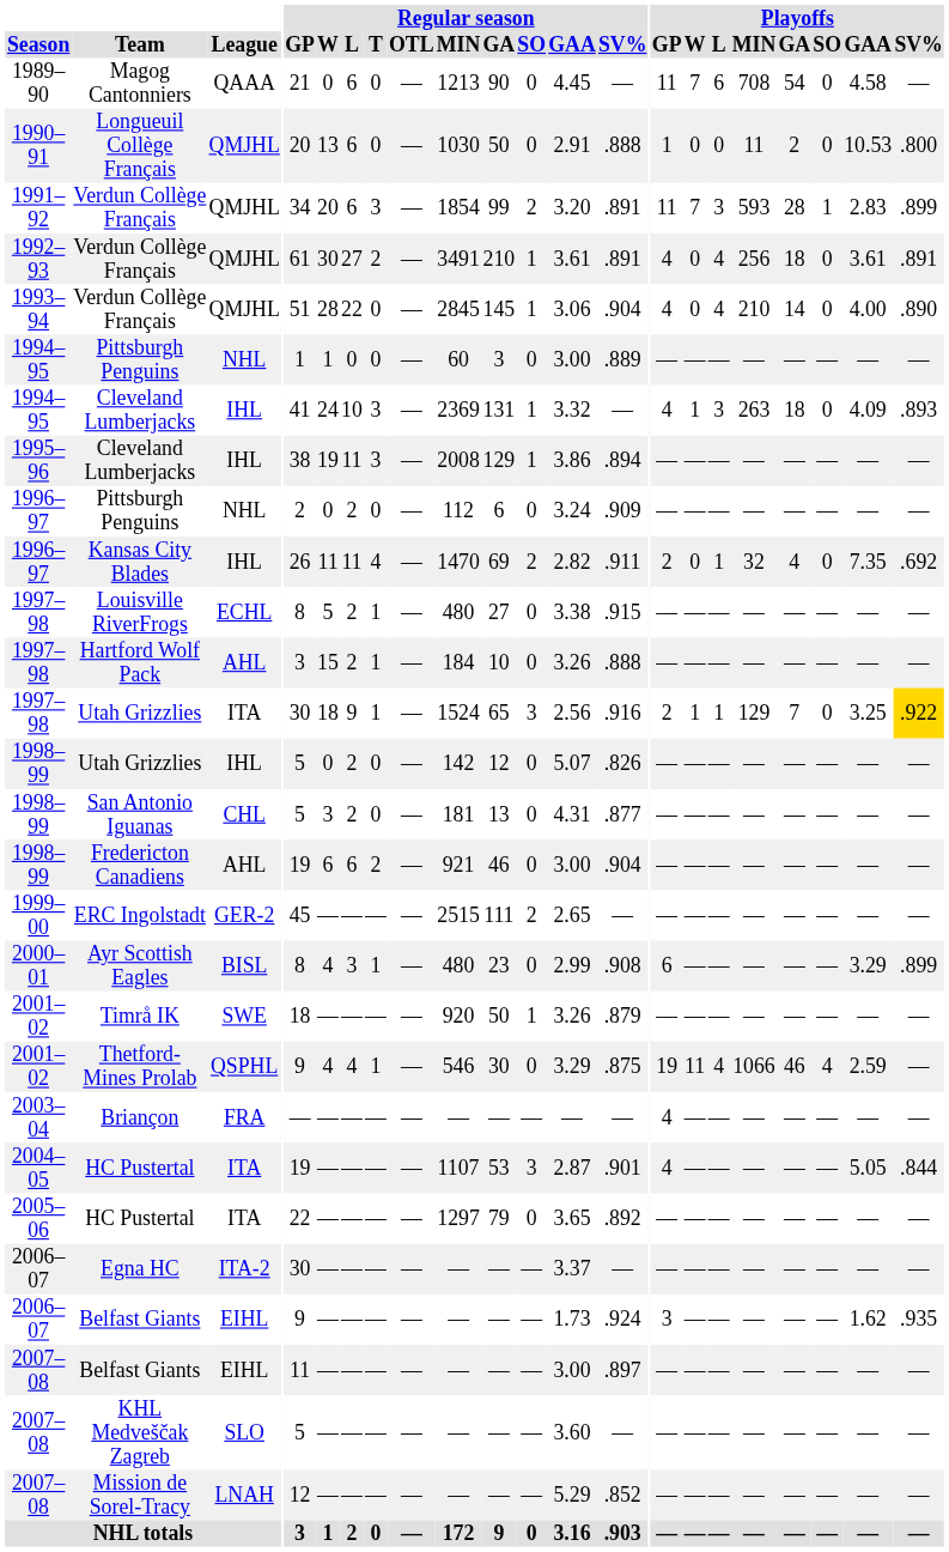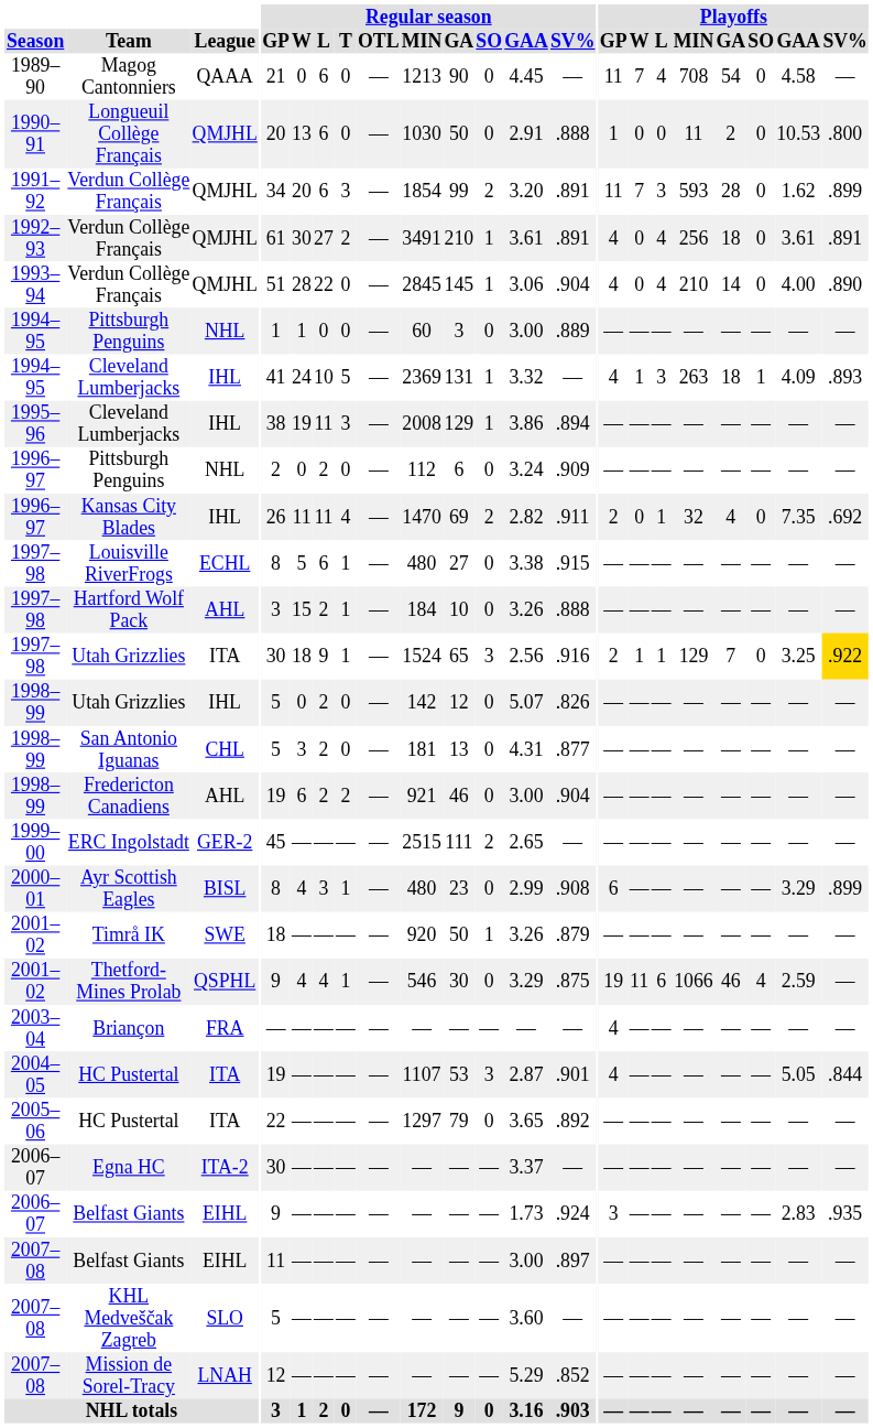 <table border="0" cellpadding="1" cellspacing="0" style="width:80%; text-align:center;">
 <tr bgcolor="#e0e0e0">
 <th colspan="3" bgcolor="#ffffff"></th>
 <th rowspan="99" bgcolor="#ffffff"></th>
 <th colspan="10" bgcolor="#e0e0e0"><a href='#'>Regular season</a></th>
 <th rowspan="99" bgcolor="#ffffff"></th>
 <th colspan="8" bgcolor="#e0e0e0"><a href='#'>Playoffs</a></th>
 </tr>
 <tr bgcolor="#e0e0e0">
 <th><a href='#'>Season</a></th>
 <th>Team</th>
 <th>League</th>
 <th>GP</th>
 <th>W</th>
 <th>L</th>
 <th>T</th>
 <th>OTL</th>
 <th>MIN</th>
 <th>GA</th>
 <th><a href='#'>SO</a></th>
 <th><a href='#'>GAA</a></th>
 <th><a href='#'>SV%</a></th>
 <th>GP</th>
 <th>W</th>
 <th>L</th>
 <th>MIN</th>
 <th>GA</th>
 <th>SO</th>
 <th>GAA</th>
 <th>SV%</th>
 </tr>
 <tr>
 <td>1989–90</td>
 <td>Magog Cantonniers</td>
 <td>QAAA</td>
 <td>21</td>
 <td>0</td>
 <td>6</td>
 <td>0</td>
 <td>—</td>
 <td>1213</td>
 <td>90</td>
 <td>0</td>
 <td>4.45</td>
 <td>—</td>
 <td>11</td>
 <td>7</td>
-<td>6</td>
+<td>4</td>
 <td>708</td>
 <td>54</td>
 <td>0</td>
 <td>4.58</td>
 <td>—</td>
 </tr>
 <tr bgcolor="#f0f0f0">
 <td><a href='#'>1990–91</a></td>
 <td><a href='#'>Longueuil Collège Français</a></td>
 <td><a href='#'>QMJHL</a></td>
 <td>20</td>
 <td>13</td>
 <td>6</td>
 <td>0</td>
 <td>—</td>
 <td>1030</td>
 <td>50</td>
 <td>0</td>
 <td>2.91</td>
 <td>.888</td>
 <td>1</td>
 <td>0</td>
 <td>0</td>
 <td>11</td>
 <td>2</td>
 <td>0</td>
 <td>10.53</td>
 <td>.800</td>
 </tr>
 <tr>
 <td><a href='#'>1991–92</a></td>
 <td><a href='#'>Verdun Collège Français</a></td>
 <td>QMJHL</td>
 <td>34</td>
 <td>20</td>
 <td>6</td>
 <td>3</td>
 <td>—</td>
 <td>1854</td>
 <td>99</td>
 <td>2</td>
 <td>3.20</td>
 <td>.891</td>
 <td>11</td>
 <td>7</td>
 <td>3</td>
 <td>593</td>
 <td>28</td>
-<td>1</td>
-<td>2.83</td>
+<td>0</td>
+<td>1.62</td>
 <td>.899</td>
 </tr>
 <tr bgcolor="#f0f0f0">
 <td><a href='#'>1992–93</a></td>
 <td>Verdun Collège Français</td>
 <td>QMJHL</td>
 <td>61</td>
 <td>30</td>
 <td>27</td>
 <td>2</td>
 <td>—</td>
 <td>3491</td>
 <td>210</td>
 <td>1</td>
 <td>3.61</td>
 <td>.891</td>
 <td>4</td>
 <td>0</td>
 <td>4</td>
 <td>256</td>
 <td>18</td>
 <td>0</td>
 <td>3.61</td>
 <td>.891</td>
 </tr>
 <tr>
 <td><a href='#'>1993–94</a></td>
 <td>Verdun Collège Français</td>
 <td>QMJHL</td>
 <td>51</td>
 <td>28</td>
 <td>22</td>
 <td>0</td>
 <td>—</td>
 <td>2845</td>
 <td>145</td>
 <td>1</td>
 <td>3.06</td>
 <td>.904</td>
 <td>4</td>
 <td>0</td>
 <td>4</td>
 <td>210</td>
 <td>14</td>
 <td>0</td>
 <td>4.00</td>
 <td>.890</td>
 </tr>
 <tr bgcolor="#f0f0f0">
 <td><a href='#'>1994–95</a></td>
 <td><a href='#'>Pittsburgh Penguins</a></td>
 <td><a href='#'>NHL</a></td>
 <td>1</td>
 <td>1</td>
 <td>0</td>
 <td>0</td>
 <td>—</td>
 <td>60</td>
 <td>3</td>
 <td>0</td>
 <td>3.00</td>
 <td>.889</td>
 <td>—</td>
 <td>—</td>
 <td>—</td>
 <td>—</td>
 <td>—</td>
 <td>—</td>
 <td>—</td>
 <td>—</td>
 </tr>
 <tr>
 <td><a href='#'>1994–95</a></td>
 <td><a href='#'>Cleveland Lumberjacks</a></td>
 <td><a href='#'>IHL</a></td>
 <td>41</td>
 <td>24</td>
 <td>10</td>
-<td>3</td>
+<td>5</td>
 <td>—</td>
 <td>2369</td>
 <td>131</td>
 <td>1</td>
 <td>3.32</td>
 <td>—</td>
 <td>4</td>
 <td>1</td>
 <td>3</td>
 <td>263</td>
 <td>18</td>
-<td>0</td>
+<td>1</td>
 <td>4.09</td>
 <td>.893</td>
 </tr>
 <tr bgcolor="#f0f0f0">
 <td><a href='#'>1995–96</a></td>
 <td>Cleveland Lumberjacks</td>
 <td>IHL</td>
 <td>38</td>
 <td>19</td>
 <td>11</td>
 <td>3</td>
 <td>—</td>
 <td>2008</td>
 <td>129</td>
 <td>1</td>
 <td>3.86</td>
 <td>.894</td>
 <td>—</td>
 <td>—</td>
 <td>—</td>
 <td>—</td>
 <td>—</td>
 <td>—</td>
 <td>—</td>
 <td>—</td>
 </tr>
 <tr>
 <td><a href='#'>1996–97</a></td>
 <td>Pittsburgh Penguins</td>
 <td>NHL</td>
 <td>2</td>
 <td>0</td>
 <td>2</td>
 <td>0</td>
 <td>—</td>
 <td>112</td>
 <td>6</td>
 <td>0</td>
 <td>3.24</td>
 <td>.909</td>
 <td>—</td>
 <td>—</td>
 <td>—</td>
 <td>—</td>
 <td>—</td>
 <td>—</td>
 <td>—</td>
 <td>—</td>
 </tr>
 <tr bgcolor="#f0f0f0">
 <td><a href='#'>1996–97</a></td>
 <td><a href='#'>Kansas City Blades</a></td>
 <td>IHL</td>
 <td>26</td>
 <td>11</td>
 <td>11</td>
 <td>4</td>
 <td>—</td>
 <td>1470</td>
 <td>69</td>
 <td>2</td>
 <td>2.82</td>
 <td>.911</td>
 <td>2</td>
 <td>0</td>
 <td>1</td>
 <td>32</td>
 <td>4</td>
 <td>0</td>
 <td>7.35</td>
 <td>.692</td>
 </tr>
 <tr>
 <td><a href='#'>1997–98</a></td>
 <td><a href='#'>Louisville RiverFrogs</a></td>
 <td><a href='#'>ECHL</a></td>
 <td>8</td>
 <td>5</td>
-<td>2</td>
+<td>6</td>
 <td>1</td>
 <td>—</td>
 <td>480</td>
 <td>27</td>
 <td>0</td>
 <td>3.38</td>
 <td>.915</td>
 <td>—</td>
 <td>—</td>
 <td>—</td>
 <td>—</td>
 <td>—</td>
 <td>—</td>
 <td>—</td>
 <td>—</td>
 </tr>
 <tr bgcolor="#f0f0f0">
 <td><a href='#'>1997–98</a></td>
 <td><a href='#'>Hartford Wolf Pack</a></td>
 <td><a href='#'>AHL</a></td>
 <td>3</td>
 <td>15</td>
 <td>2</td>
 <td>1</td>
 <td>—</td>
 <td>184</td>
 <td>10</td>
 <td>0</td>
 <td>3.26</td>
 <td>.888</td>
 <td>—</td>
 <td>—</td>
 <td>—</td>
 <td>—</td>
 <td>—</td>
 <td>—</td>
 <td>—</td>
 <td>—</td>
 </tr>
 <tr>
 <td><a href='#'>1997–98</a></td>
 <td><a href='#'>Utah Grizzlies</a></td>
 <td>ITA</td>
 <td>30</td>
 <td>18</td>
 <td>9</td>
 <td>1</td>
 <td>—</td>
 <td>1524</td>
 <td>65</td>
 <td>3</td>
 <td>2.56</td>
 <td>.916</td>
 <td>2</td>
 <td>1</td>
 <td>1</td>
 <td>129</td>
 <td>7</td>
 <td>0</td>
 <td>3.25</td>
 <td style="background: gold;">.922</td>
 </tr>
 <tr bgcolor="#f0f0f0">
 <td><a href='#'>1998–99</a></td>
 <td>Utah Grizzlies</td>
 <td>IHL</td>
 <td>5</td>
 <td>0</td>
 <td>2</td>
 <td>0</td>
 <td>—</td>
 <td>142</td>
 <td>12</td>
 <td>0</td>
 <td>5.07</td>
 <td>.826</td>
 <td>—</td>
 <td>—</td>
 <td>—</td>
 <td>—</td>
 <td>—</td>
 <td>—</td>
 <td>—</td>
 <td>—</td>
 </tr>
 <tr>
 <td><a href='#'>1998–99</a></td>
 <td><a href='#'>San Antonio Iguanas</a></td>
 <td><a href='#'>CHL</a></td>
 <td>5</td>
 <td>3</td>
 <td>2</td>
 <td>0</td>
 <td>—</td>
 <td>181</td>
 <td>13</td>
 <td>0</td>
 <td>4.31</td>
 <td>.877</td>
 <td>—</td>
 <td>—</td>
 <td>—</td>
 <td>—</td>
 <td>—</td>
 <td>—</td>
 <td>—</td>
 <td>—</td>
 </tr>
 <tr bgcolor="#f0f0f0">
 <td><a href='#'>1998–99</a></td>
 <td><a href='#'>Fredericton Canadiens</a></td>
 <td>AHL</td>
 <td>19</td>
 <td>6</td>
-<td>6</td>
+<td>2</td>
 <td>2</td>
 <td>—</td>
 <td>921</td>
 <td>46</td>
 <td>0</td>
 <td>3.00</td>
 <td>.904</td>
 <td>—</td>
 <td>—</td>
 <td>—</td>
 <td>—</td>
 <td>—</td>
 <td>—</td>
 <td>—</td>
 <td>—</td>
 </tr>
 <tr>
 <td><a href='#'>1999–00</a></td>
 <td><a href='#'>ERC Ingolstadt</a></td>
 <td><a href='#'>GER-2</a></td>
 <td>45</td>
 <td>—</td>
 <td>—</td>
 <td>—</td>
 <td>—</td>
 <td>2515</td>
 <td>111</td>
 <td>2</td>
 <td>2.65</td>
 <td>—</td>
 <td>—</td>
 <td>—</td>
 <td>—</td>
 <td>—</td>
 <td>—</td>
 <td>—</td>
 <td>—</td>
 <td>—</td>
 </tr>
 <tr bgcolor="#f0f0f0">
 <td><a href='#'>2000–01</a></td>
 <td><a href='#'>Ayr Scottish Eagles</a></td>
 <td><a href='#'>BISL</a></td>
 <td>8</td>
 <td>4</td>
 <td>3</td>
 <td>1</td>
 <td>—</td>
 <td>480</td>
 <td>23</td>
 <td>0</td>
 <td>2.99</td>
 <td>.908</td>
 <td>6</td>
 <td>—</td>
 <td>—</td>
 <td>—</td>
 <td>—</td>
 <td>—</td>
 <td>3.29</td>
 <td>.899</td>
 </tr>
 <tr>
 <td><a href='#'>2001–02</a></td>
 <td><a href='#'>Timrå IK</a></td>
 <td><a href='#'>SWE</a></td>
 <td>18</td>
 <td>—</td>
 <td>—</td>
 <td>—</td>
 <td>—</td>
 <td>920</td>
 <td>50</td>
 <td>1</td>
 <td>3.26</td>
 <td>.879</td>
 <td>—</td>
 <td>—</td>
 <td>—</td>
 <td>—</td>
 <td>—</td>
 <td>—</td>
 <td>—</td>
 <td>—</td>
 </tr>
 <tr bgcolor="#f0f0f0">
 <td><a href='#'>2001–02</a></td>
 <td><a href='#'>Thetford-Mines Prolab</a></td>
 <td><a href='#'>QSPHL</a></td>
 <td>9</td>
 <td>4</td>
 <td>4</td>
 <td>1</td>
 <td>—</td>
 <td>546</td>
 <td>30</td>
 <td>0</td>
 <td>3.29</td>
 <td>.875</td>
 <td>19</td>
 <td>11</td>
-<td>4</td>
+<td>6</td>
 <td>1066</td>
 <td>46</td>
 <td>4</td>
 <td>2.59</td>
 <td>—</td>
 </tr>
 <tr>
 <td><a href='#'>2003–04</a></td>
 <td><a href='#'>Briançon</a></td>
 <td><a href='#'>FRA</a></td>
 <td>—</td>
 <td>—</td>
 <td>—</td>
 <td>—</td>
 <td>—</td>
 <td>—</td>
 <td>—</td>
 <td>—</td>
 <td>—</td>
 <td>—</td>
 <td>4</td>
 <td>—</td>
 <td>—</td>
 <td>—</td>
 <td>—</td>
 <td>—</td>
 <td>—</td>
 <td>—</td>
 </tr>
 <tr bgcolor="#f0f0f0">
 <td><a href='#'>2004–05</a></td>
 <td><a href='#'>HC Pustertal</a></td>
 <td><a href='#'>ITA</a></td>
 <td>19</td>
 <td>—</td>
 <td>—</td>
 <td>—</td>
 <td>—</td>
 <td>1107</td>
 <td>53</td>
 <td>3</td>
 <td>2.87</td>
 <td>.901</td>
 <td>4</td>
 <td>—</td>
 <td>—</td>
 <td>—</td>
 <td>—</td>
 <td>—</td>
 <td>5.05</td>
 <td>.844</td>
 </tr>
 <tr>
 <td><a href='#'>2005–06</a></td>
 <td>HC Pustertal</td>
 <td>ITA</td>
 <td>22</td>
 <td>—</td>
 <td>—</td>
 <td>—</td>
 <td>—</td>
 <td>1297</td>
 <td>79</td>
 <td>0</td>
 <td>3.65</td>
 <td>.892</td>
 <td>—</td>
 <td>—</td>
 <td>—</td>
 <td>—</td>
 <td>—</td>
 <td>—</td>
 <td>—</td>
 <td>—</td>
 </tr>
 <tr bgcolor="#f0f0f0">
 <td>2006–07</td>
 <td><a href='#'>Egna HC</a></td>
 <td><a href='#'>ITA-2</a></td>
 <td>30</td>
 <td>—</td>
 <td>—</td>
 <td>—</td>
 <td>—</td>
 <td>—</td>
 <td>—</td>
 <td>—</td>
 <td>3.37</td>
 <td>—</td>
 <td>—</td>
 <td>—</td>
 <td>—</td>
 <td>—</td>
 <td>—</td>
 <td>—</td>
 <td>—</td>
 <td>—</td>
 </tr>
 <tr>
 <td><a href='#'>2006–07</a></td>
 <td><a href='#'>Belfast Giants</a></td>
 <td><a href='#'>EIHL</a></td>
 <td>9</td>
 <td>—</td>
 <td>—</td>
 <td>—</td>
 <td>—</td>
 <td>—</td>
 <td>—</td>
 <td>—</td>
 <td>1.73</td>
 <td>.924</td>
 <td>3</td>
 <td>—</td>
 <td>—</td>
 <td>—</td>
 <td>—</td>
 <td>—</td>
-<td>1.62</td>
+<td>2.83</td>
 <td>.935</td>
 </tr>
 <tr bgcolor="#f0f0f0">
 <td><a href='#'>2007–08</a></td>
 <td>Belfast Giants</td>
 <td>EIHL</td>
 <td>11</td>
 <td>—</td>
 <td>—</td>
 <td>—</td>
 <td>—</td>
 <td>—</td>
 <td>—</td>
 <td>—</td>
 <td>3.00</td>
 <td>.897</td>
 <td>—</td>
 <td>—</td>
 <td>—</td>
 <td>—</td>
 <td>—</td>
 <td>—</td>
 <td>—</td>
 <td>—</td>
 </tr>
 <tr>
 <td><a href='#'>2007–08</a></td>
 <td><a href='#'>KHL Medveščak Zagreb</a></td>
 <td><a href='#'>SLO</a></td>
 <td>5</td>
 <td>—</td>
 <td>—</td>
 <td>—</td>
 <td>—</td>
 <td>—</td>
 <td>—</td>
 <td>—</td>
 <td>3.60</td>
 <td>—</td>
 <td>—</td>
 <td>—</td>
 <td>—</td>
 <td>—</td>
 <td>—</td>
 <td>—</td>
 <td>—</td>
 <td>—</td>
 </tr>
 <tr bgcolor="#f0f0f0">
 <td><a href='#'>2007–08</a></td>
 <td><a href='#'>Mission de Sorel-Tracy</a></td>
 <td><a href='#'>LNAH</a></td>
 <td>12</td>
 <td>—</td>
 <td>—</td>
 <td>—</td>
 <td>—</td>
 <td>—</td>
 <td>—</td>
 <td>—</td>
 <td>5.29</td>
 <td>.852</td>
 <td>—</td>
 <td>—</td>
 <td>—</td>
 <td>—</td>
 <td>—</td>
 <td>—</td>
 <td>—</td>
 <td>—</td>
 </tr>
 <tr bgcolor="#e0e0e0">
 <th colspan="3">NHL totals</th>
 <th>3</th>
 <th>1</th>
 <th>2</th>
 <th>0</th>
 <th>—</th>
 <th>172</th>
 <th>9</th>
 <th>0</th>
 <th>3.16</th>
 <th>.903</th>
 <th>—</th>
 <th>—</th>
 <th>—</th>
 <th>—</th>
 <th>—</th>
 <th>—</th>
 <th>—</th>
 <th>—</th>
 </tr>
 </table>
